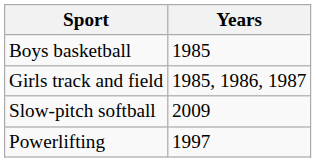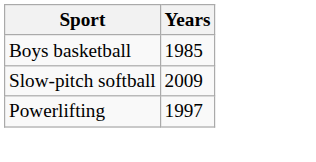 <table class="wikitable">
 <tr>
 <th>Sport</th>
 <th>Years</th>
 </tr>
 <tr>
 <td>Boys basketball</td>
 <td>1985</td>
 </tr>
 <tr>
-<td>Girls track and field</td>
-<td>1985, 1986, 1987</td>
-</tr>
-<tr>
 <td>Slow-pitch softball</td>
 <td>2009</td>
 </tr>
 <tr>
 <td>Powerlifting</td>
 <td>1997</td>
 </tr>
 </table>
